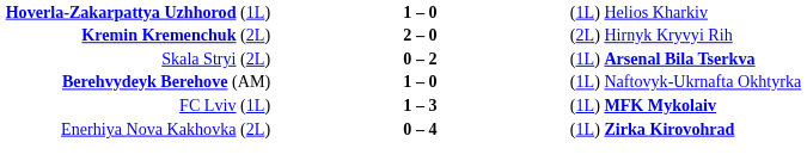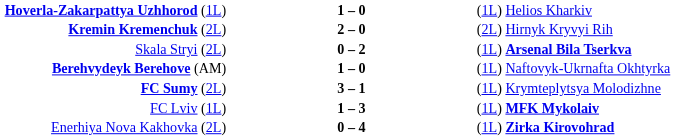 <table width=100% cellspacing=1>
 <tr>
 <th width=27%></th>
 <th width=20%></th>
 <th width=27%></th>
 <th></th>
 </tr>
 <tr style=font-size:90%>
 <td align=right><strong><a href='#'>Hoverla-Zakarpattya Uzhhorod</a></strong> (<a href='#'>1L</a>)</td>
 <td align=center><strong>1 – 0</strong></td>
 <td>(<a href='#'>1L</a>) <a href='#'>Helios Kharkiv</a></td>
 <td></td>
 </tr>
 <tr style=font-size:90%>
 <td align=right><strong><a href='#'>Kremin Kremenchuk</a></strong> (<a href='#'>2L</a>)</td>
 <td align=center><strong>2 – 0</strong></td>
 <td>(<a href='#'>2L</a>) <a href='#'>Hirnyk Kryvyi Rih</a></td>
 <td></td>
 </tr>
 <tr style=font-size:90%>
 <td align=right><a href='#'>Skala Stryi</a> (<a href='#'>2L</a>)</td>
 <td align=center><strong>0 – 2</strong></td>
 <td>(<a href='#'>1L</a>) <strong><a href='#'>Arsenal Bila Tserkva</a></strong></td>
 <td></td>
 </tr>
 <tr style=font-size:90%>
 <td align=right><strong><a href='#'>Berehvydeyk Berehove</a></strong> (AM)</td>
 <td align=center><strong>1 – 0</strong></td>
 <td>(<a href='#'>1L</a>) <a href='#'>Naftovyk-Ukrnafta Okhtyrka</a></td>
 <td></td>
 </tr>
 <tr style=font-size:90%>
+<td align=right><strong><a href='#'>FC Sumy</a></strong> (<a href='#'>2L</a>)</td>
+<td align=center><strong>3 – 1</strong></td>
+<td>(<a href='#'>1L</a>) <a href='#'>Krymteplytsya Molodizhne</a></td>
+<td></td>
+</tr>
+<tr style=font-size:90%>
 <td align=right><a href='#'>FC Lviv</a> (<a href='#'>1L</a>)</td>
 <td align=center><strong>1 – 3</strong></td>
 <td>(<a href='#'>1L</a>) <strong><a href='#'>MFK Mykolaiv</a></strong></td>
 <td></td>
 </tr>
 <tr style=font-size:90%>
 <td align=right><a href='#'>Enerhiya Nova Kakhovka</a> (<a href='#'>2L</a>)</td>
 <td align=center><strong>0 – 4</strong></td>
 <td>(<a href='#'>1L</a>) <strong><a href='#'>Zirka Kirovohrad</a></strong></td>
 <td></td>
 </tr>
 </table>
